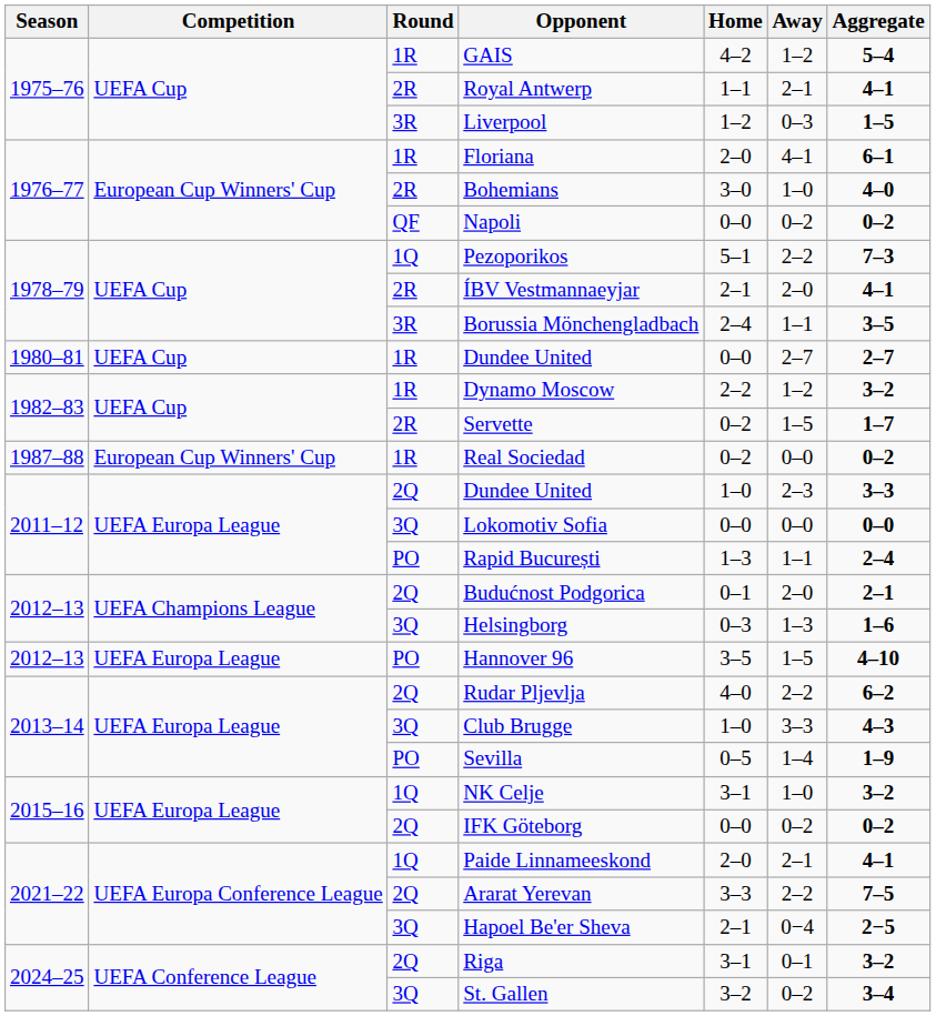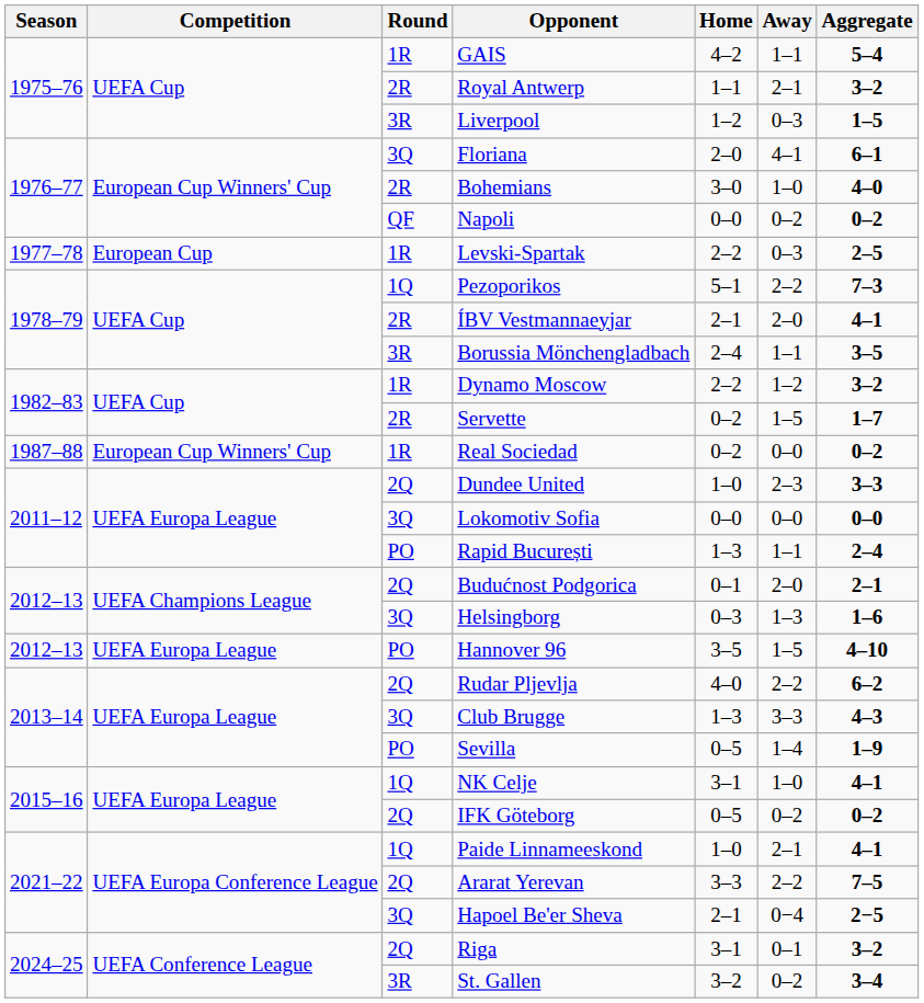 <table class="wikitable" style="text-align:left">
 <tr>
 <th>Season</th>
 <th>Competition</th>
 <th>Round</th>
 <th>Opponent</th>
 <th>Home</th>
 <th>Away</th>
 <th>Aggregate</th>
 </tr>
 <tr>
 <td rowspan="3"><a href='#'>1975–76</a></td>
 <td rowspan="3"><a href='#'>UEFA Cup</a></td>
 <td><a href='#'>1R</a></td>
 <td> <a href='#'>GAIS</a></td>
 <td style="text-align:center;">4–2</td>
-<td style="text-align:center;">1–2</td>
+<td style="text-align:center;">1–1</td>
 <td style="text-align:center;"><strong>5–4</strong></td>
 </tr>
 <tr>
 <td><a href='#'>2R</a></td>
 <td> <a href='#'>Royal Antwerp</a></td>
 <td style="text-align:center;">1–1</td>
 <td style="text-align:center;">2–1</td>
-<td style="text-align:center;"><strong>4–1</strong></td>
+<td style="text-align:center;"><strong>3–2</strong></td>
 </tr>
 <tr>
 <td><a href='#'>3R</a></td>
 <td> <a href='#'>Liverpool</a></td>
 <td style="text-align:center;">1–2</td>
 <td style="text-align:center;">0–3</td>
 <td style="text-align:center;"><strong>1–5</strong></td>
 </tr>
 <tr>
 <td rowspan="3"><a href='#'>1976–77</a></td>
 <td rowspan="3"><a href='#'>European Cup Winners' Cup</a></td>
-<td><a href='#'>1R</a></td>
+<td><a href='#'>3Q</a></td>
 <td> <a href='#'>Floriana</a></td>
 <td style="text-align:center;">2–0</td>
 <td style="text-align:center;">4–1</td>
 <td style="text-align:center;"><strong>6–1</strong></td>
 </tr>
 <tr>
 <td><a href='#'>2R</a></td>
 <td> <a href='#'>Bohemians</a></td>
 <td style="text-align:center;">3–0</td>
 <td style="text-align:center;">1–0</td>
 <td style="text-align:center;"><strong>4–0</strong></td>
 </tr>
 <tr>
 <td><a href='#'>QF</a></td>
 <td> <a href='#'>Napoli</a></td>
 <td style="text-align:center;">0–0</td>
 <td style="text-align:center;">0–2</td>
 <td style="text-align:center;"><strong>0–2</strong></td>
+</tr>
+<tr>
+<td><a href='#'>1977–78</a></td>
+<td><a href='#'>European Cup</a></td>
+<td><a href='#'>1R</a></td>
+<td> <a href='#'>Levski-Spartak</a></td>
+<td style="text-align:center;">2–2</td>
+<td style="text-align:center;">0–3</td>
+<td style="text-align:center;"><strong>2–5</strong></td>
 </tr>
 <tr>
 <td rowspan="3"><a href='#'>1978–79</a></td>
 <td rowspan="3"><a href='#'>UEFA Cup</a></td>
 <td><a href='#'>1Q</a></td>
 <td> <a href='#'>Pezoporikos</a></td>
 <td style="text-align:center;">5–1</td>
 <td style="text-align:center;">2–2</td>
 <td style="text-align:center;"><strong>7–3</strong></td>
 </tr>
 <tr>
 <td><a href='#'>2R</a></td>
 <td> <a href='#'>ÍBV Vestmannaeyjar</a></td>
 <td style="text-align:center;">2–1</td>
 <td style="text-align:center;">2–0</td>
 <td style="text-align:center;"><strong>4–1</strong></td>
 </tr>
 <tr>
 <td><a href='#'>3R</a></td>
 <td> <a href='#'>Borussia Mönchengladbach</a></td>
 <td style="text-align:center;">2–4</td>
 <td style="text-align:center;">1–1</td>
 <td style="text-align:center;"><strong>3–5</strong></td>
-</tr>
-<tr>
-<td><a href='#'>1980–81</a></td>
-<td><a href='#'>UEFA Cup</a></td>
-<td><a href='#'>1R</a></td>
-<td> <a href='#'>Dundee United</a></td>
-<td style="text-align:center;">0–0</td>
-<td style="text-align:center;">2–7</td>
-<td style="text-align:center;"><strong>2–7</strong></td>
 </tr>
 <tr>
 <td rowspan="2"><a href='#'>1982–83</a></td>
 <td rowspan="2"><a href='#'>UEFA Cup</a></td>
 <td><a href='#'>1R</a></td>
 <td> <a href='#'>Dynamo Moscow</a></td>
 <td style="text-align:center;">2–2</td>
 <td style="text-align:center;">1–2</td>
 <td style="text-align:center;"><strong>3–2</strong></td>
 </tr>
 <tr>
 <td><a href='#'>2R</a></td>
 <td> <a href='#'>Servette</a></td>
 <td style="text-align:center;">0–2</td>
 <td style="text-align:center;">1–5</td>
 <td style="text-align:center;"><strong>1–7</strong></td>
 </tr>
 <tr>
 <td><a href='#'>1987–88</a></td>
 <td><a href='#'>European Cup Winners' Cup</a></td>
 <td><a href='#'>1R</a></td>
 <td> <a href='#'>Real Sociedad</a></td>
 <td style="text-align:center;">0–2</td>
 <td style="text-align:center;">0–0</td>
 <td style="text-align:center;"><strong>0–2</strong></td>
 </tr>
 <tr>
 <td rowspan="3"><a href='#'>2011–12</a></td>
 <td rowspan="3"><a href='#'>UEFA Europa League</a></td>
 <td><a href='#'>2Q</a></td>
 <td> <a href='#'>Dundee United</a></td>
 <td style="text-align:center;">1–0</td>
 <td style="text-align:center;">2–3</td>
 <td style="text-align:center;"><strong>3–3</strong></td>
 </tr>
 <tr>
 <td><a href='#'>3Q</a></td>
 <td> <a href='#'>Lokomotiv Sofia</a></td>
 <td style="text-align:center;">0–0</td>
 <td style="text-align:center;">0–0</td>
 <td style="text-align:center;"><strong>0–0</strong></td>
 </tr>
 <tr>
 <td><a href='#'>PO</a></td>
 <td> <a href='#'>Rapid București</a></td>
 <td style="text-align:center;">1–3</td>
 <td style="text-align:center;">1–1</td>
 <td style="text-align:center;"><strong>2–4</strong></td>
 </tr>
 <tr>
 <td rowspan="2"><a href='#'>2012–13</a></td>
 <td rowspan="2"><a href='#'>UEFA Champions League</a></td>
 <td><a href='#'>2Q</a></td>
 <td> <a href='#'>Budućnost Podgorica</a></td>
 <td style="text-align:center;">0–1</td>
 <td style="text-align:center;">2–0</td>
 <td style="text-align:center;"><strong>2–1</strong></td>
 </tr>
 <tr>
 <td><a href='#'>3Q</a></td>
 <td> <a href='#'>Helsingborg</a></td>
 <td style="text-align:center;">0–3</td>
 <td style="text-align:center;">1–3</td>
 <td style="text-align:center;"><strong>1–6</strong></td>
 </tr>
 <tr>
 <td><a href='#'>2012–13</a></td>
 <td><a href='#'>UEFA Europa League</a></td>
 <td><a href='#'>PO</a></td>
 <td> <a href='#'>Hannover 96</a></td>
 <td style="text-align:center;">3–5</td>
 <td style="text-align:center;">1–5</td>
 <td style="text-align:center;"><strong>4–10</strong></td>
 </tr>
 <tr>
 <td rowspan="3"><a href='#'>2013–14</a></td>
 <td rowspan="3"><a href='#'>UEFA Europa League</a></td>
 <td><a href='#'>2Q</a></td>
 <td> <a href='#'>Rudar Pljevlja</a></td>
 <td style="text-align:center;">4–0</td>
 <td style="text-align:center;">2–2</td>
 <td style="text-align:center;"><strong>6–2</strong></td>
 </tr>
 <tr>
 <td><a href='#'>3Q</a></td>
 <td> <a href='#'>Club Brugge</a></td>
-<td style="text-align:center;">1–0</td>
+<td style="text-align:center;">1–3</td>
 <td style="text-align:center;">3–3</td>
 <td style="text-align:center;"><strong>4–3</strong></td>
 </tr>
 <tr>
 <td><a href='#'>PO</a></td>
 <td> <a href='#'>Sevilla</a></td>
 <td style="text-align:center;">0–5</td>
 <td style="text-align:center;">1–4</td>
 <td style="text-align:center;"><strong>1–9</strong></td>
 </tr>
 <tr>
 <td rowspan=2><a href='#'>2015–16</a></td>
 <td rowspan=2><a href='#'>UEFA Europa League</a></td>
 <td><a href='#'>1Q</a></td>
 <td> <a href='#'>NK Celje</a></td>
 <td style="text-align:center;">3–1</td>
 <td style="text-align:center;">1–0</td>
-<td style="text-align:center;"><strong>3–2</strong></td>
+<td style="text-align:center;"><strong>4–1</strong></td>
 </tr>
 <tr>
 <td><a href='#'>2Q</a></td>
 <td> <a href='#'>IFK Göteborg</a></td>
-<td style="text-align:center;">0–0</td>
+<td style="text-align:center;">0–5</td>
 <td style="text-align:center;">0–2</td>
 <td style="text-align:center;"><strong>0–2</strong></td>
 </tr>
 <tr>
 <td rowspan=3><a href='#'>2021–22</a></td>
 <td rowspan=3><a href='#'>UEFA Europa Conference League</a></td>
 <td><a href='#'>1Q</a></td>
 <td> <a href='#'>Paide Linnameeskond</a></td>
-<td style="text-align:center;">2–0</td>
+<td style="text-align:center;">1–0</td>
 <td style="text-align:center;">2–1</td>
 <td style="text-align:center;"><strong>4–1</strong></td>
 </tr>
 <tr>
 <td><a href='#'>2Q</a></td>
 <td> <a href='#'>Ararat Yerevan</a></td>
 <td style="text-align:center;">3–3</td>
 <td style="text-align:center;">2–2</td>
 <td style="text-align:center;"><strong>7–5</strong></td>
 </tr>
 <tr>
 <td><a href='#'>3Q</a></td>
 <td> <a href='#'>Hapoel Be'er Sheva</a></td>
 <td style="text-align:center;">2–1</td>
 <td style="text-align:center;">0−4</td>
 <td style="text-align:center;"><strong>2−5</strong></td>
 </tr>
 <tr>
 <td rowspan=2><a href='#'>2024–25</a></td>
 <td rowspan=2><a href='#'>UEFA Conference League</a></td>
 <td><a href='#'>2Q</a></td>
 <td> <a href='#'>Riga</a></td>
 <td style="text-align:center;">3–1</td>
 <td style="text-align:center;">0–1</td>
 <td style="text-align:center;"><strong>3–2</strong></td>
 </tr>
 <tr>
-<td><a href='#'>3Q</a></td>
+<td><a href='#'>3R</a></td>
 <td> <a href='#'>St. Gallen</a></td>
 <td style="text-align:center;">3–2</td>
 <td style="text-align:center;">0–2</td>
 <td style="text-align:center;"><strong>3–4</strong></td>
 </tr>
 </table>
